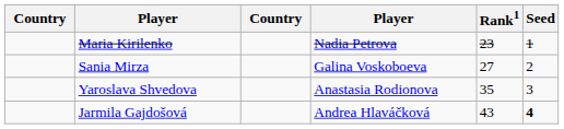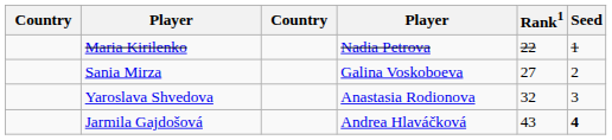 <table class="sortable wikitable">
 <tr>
 <th width="70">Country</th>
 <th width="175">Player</th>
 <th width="70">Country</th>
 <th width="175">Player</th>
 <th>Rank<sup>1</sup></th>
 <th>Seed</th>
 </tr>
 <tr>
 <td><s></s></td>
 <td><s><a href='#'>Maria Kirilenko</a></s></td>
 <td><s></s></td>
 <td><s><a href='#'>Nadia Petrova</a></s></td>
-<td><s>23</s></td>
+<td><s>22</s></td>
 <td><s>1</s></td>
 </tr>
 <tr>
 <td></td>
 <td><a href='#'>Sania Mirza</a></td>
 <td></td>
 <td><a href='#'>Galina Voskoboeva</a></td>
 <td>27</td>
 <td>2</td>
 </tr>
 <tr>
 <td></td>
 <td><a href='#'>Yaroslava Shvedova</a></td>
 <td></td>
 <td><a href='#'>Anastasia Rodionova</a></td>
-<td>35</td>
+<td>32</td>
 <td>3</td>
 </tr>
 <tr>
 <td></td>
 <td><a href='#'>Jarmila Gajdošová</a></td>
 <td></td>
 <td><a href='#'>Andrea Hlaváčková</a></td>
 <td>43</td>
 <td><strong>4</strong></td>
 </tr>
 </table>
